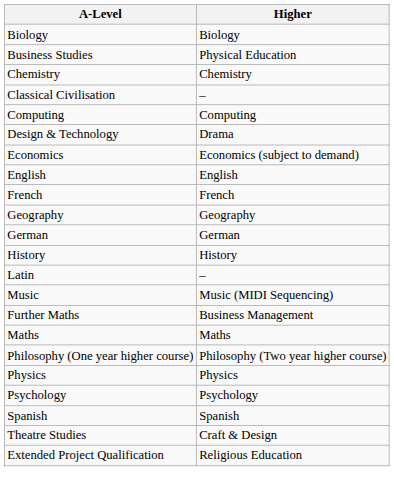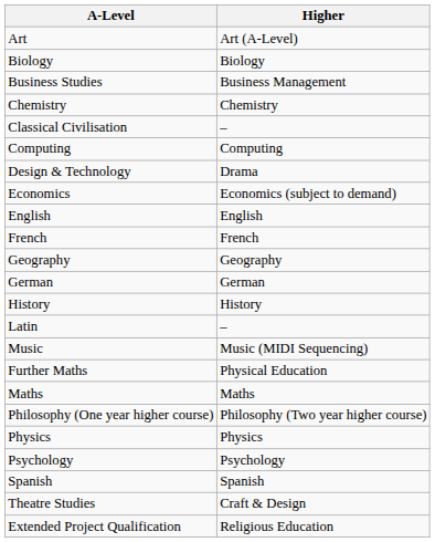 <table class="wikitable">
 <tr>
 <th>A-Level</th>
 <th>Higher</th>
+</tr>
+<tr>
+<td>Art</td>
+<td>Art (A-Level)</td>
 </tr>
 <tr>
 <td>Biology</td>
 <td>Biology</td>
 </tr>
 <tr>
 <td>Business Studies</td>
-<td>Physical Education</td>
+<td>Business Management</td>
 </tr>
 <tr>
 <td>Chemistry</td>
 <td>Chemistry</td>
 </tr>
 <tr>
 <td>Classical Civilisation</td>
 <td>–</td>
 </tr>
 <tr>
 <td>Computing</td>
 <td>Computing</td>
 </tr>
 <tr>
 <td>Design & Technology</td>
 <td>Drama</td>
 </tr>
 <tr>
 <td>Economics</td>
 <td>Economics (subject to demand)</td>
 </tr>
 <tr>
 <td>English</td>
 <td>English</td>
 </tr>
 <tr>
 <td>French</td>
 <td>French</td>
 </tr>
 <tr>
 <td>Geography</td>
 <td>Geography</td>
 </tr>
 <tr>
 <td>German</td>
 <td>German</td>
 </tr>
 <tr>
 <td>History</td>
 <td>History</td>
 </tr>
 <tr>
 <td>Latin</td>
 <td>–</td>
 </tr>
 <tr>
 <td>Music</td>
 <td>Music (MIDI Sequencing)</td>
 </tr>
 <tr>
 <td>Further Maths</td>
-<td>Business Management</td>
+<td>Physical Education</td>
 </tr>
 <tr>
 <td>Maths</td>
 <td>Maths</td>
 </tr>
 <tr>
 <td>Philosophy (One year higher course)</td>
 <td>Philosophy (Two year higher course)</td>
 </tr>
 <tr>
 <td>Physics</td>
 <td>Physics</td>
 </tr>
 <tr>
 <td>Psychology</td>
 <td>Psychology</td>
 </tr>
 <tr>
 <td>Spanish</td>
 <td>Spanish</td>
 </tr>
 <tr>
 <td>Theatre Studies</td>
 <td>Craft & Design</td>
 </tr>
 <tr>
 <td>Extended Project Qualification</td>
 <td>Religious Education</td>
 </tr>
 </table>
